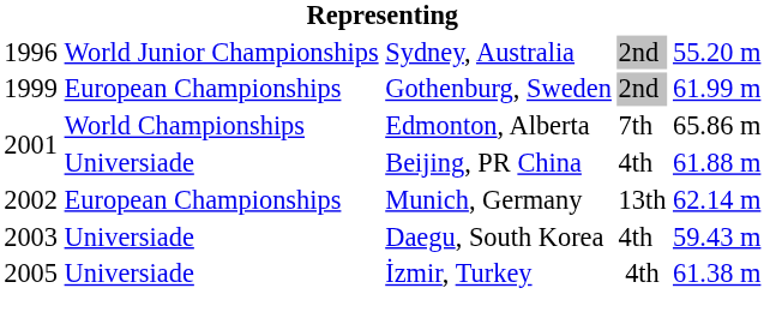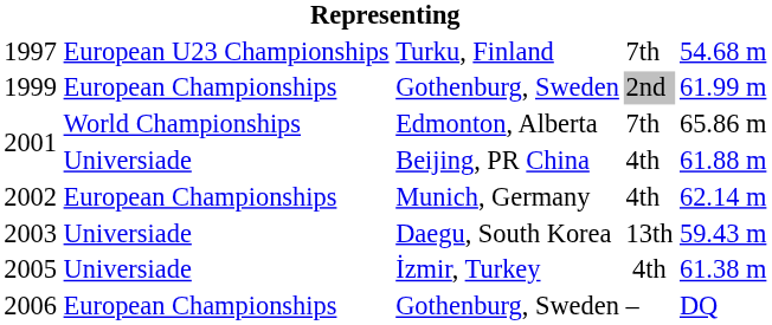 <table>
 <tr>
 <th colspan="5">Representing </th>
 </tr>
 <tr>
-<td>1996</td>
-<td><a href='#'>World Junior Championships</a></td>
-<td><a href='#'>Sydney</a>, <a href='#'>Australia</a></td>
-<td bgcolor="silver">2nd</td>
-<td><a href='#'>55.20 m</a></td>
+<td>1997</td>
+<td><a href='#'>European U23 Championships</a></td>
+<td><a href='#'>Turku</a>, <a href='#'>Finland</a></td>
+<td>7th</td>
+<td><a href='#'>54.68 m</a></td>
 </tr>
 <tr>
 <td>1999</td>
 <td><a href='#'>European Championships</a></td>
 <td><a href='#'>Gothenburg</a>, <a href='#'>Sweden</a></td>
 <td bgcolor=silver>2nd</td>
 <td><a href='#'>61.99 m</a></td>
 </tr>
 <tr>
 <td rowspan=2>2001</td>
 <td><a href='#'>World Championships</a></td>
 <td><a href='#'>Edmonton</a>, Alberta</td>
 <td>7th</td>
 <td>65.86 m</td>
 </tr>
 <tr>
 <td><a href='#'>Universiade</a></td>
 <td><a href='#'>Beijing</a>, PR <a href='#'>China</a></td>
 <td>4th</td>
 <td><a href='#'>61.88 m</a></td>
 </tr>
 <tr>
 <td>2002</td>
 <td><a href='#'>European Championships</a></td>
 <td><a href='#'>Munich</a>, Germany</td>
-<td>13th</td>
+<td>4th</td>
 <td><a href='#'>62.14 m</a></td>
 </tr>
 <tr>
 <td>2003</td>
 <td><a href='#'>Universiade</a></td>
 <td><a href='#'>Daegu</a>, South Korea</td>
-<td>4th</td>
+<td>13th</td>
 <td><a href='#'>59.43 m</a></td>
 </tr>
 <tr>
 <td>2005</td>
 <td><a href='#'>Universiade</a></td>
 <td><a href='#'>İzmir</a>, <a href='#'>Turkey</a></td>
 <td align="center">4th</td>
 <td><a href='#'>61.38 m</a></td>
 </tr>
+<tr>
+<td>2006</td>
+<td><a href='#'>European Championships</a></td>
+<td><a href='#'>Gothenburg</a>, Sweden</td>
+<td>–</td>
+<td><a href='#'>DQ</a></td>
+</tr>
 </table>
